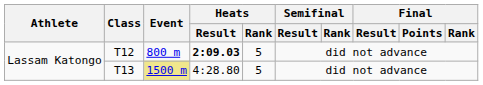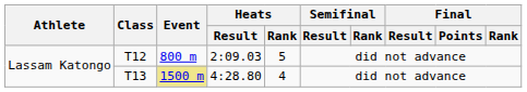 <table class=wikitable style="font-size:90%">
 <tr>
 <th rowspan="2">Athlete</th>
 <th rowspan="2">Class</th>
 <th rowspan="2">Event</th>
 <th colspan="2">Heats</th>
 <th colspan="2">Semifinal</th>
 <th colspan="3">Final</th>
 </tr>
 <tr>
 <th>Result</th>
 <th>Rank</th>
 <th>Result</th>
 <th>Rank</th>
 <th>Result</th>
 <th>Points</th>
 <th>Rank</th>
 </tr>
 <tr>
 <td rowspan="2">Lassam Katongo</td>
 <td align="center">T12</td>
 <td><a href='#'>800 m</a></td>
-<td align="center"><strong>2:09.03</strong></td>
+<td align="center">2:09.03</td>
 <td align="center">5</td>
 <td align="center" colspan="5">did not advance</td>
 </tr>
 <tr>
 <td align="center">T13</td>
 <td style="background: khaki;"><a href='#'>1500 m</a></td>
 <td align="center">4:28.80</td>
-<td align="center">5</td>
+<td align="center">4</td>
 <td align="center" colspan="5">did not advance</td>
 </tr>
 </table>
